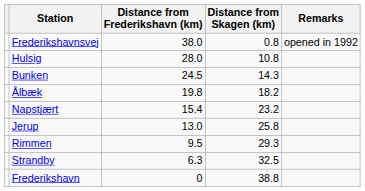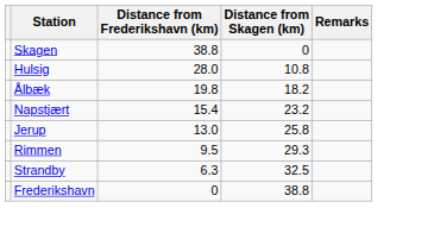 <table class=wikitable>
 <tr>
 <th></th>
 <th>Station</th>
 <th>Distance from<br>Frederikshavn (km)</th>
 <th>Distance from<br>Skagen (km)</th>
 <th>Remarks</th>
 </tr>
 <tr>
 <td></td>
-<td><a href='#'>Frederikshavnsvej</a></td>
-<td style="text-align:right;">38.0</td>
-<td style="text-align:right;">0.8</td>
-<td style="text-align:right;">opened in 1992</td>
+<td><a href='#'>Skagen</a></td>
+<td style="text-align:right;">38.8</td>
+<td style="text-align:right;">0</td>
+<td style="text-align:right;"></td>
 </tr>
 <tr>
 <td></td>
 <td><a href='#'>Hulsig</a></td>
 <td style="text-align:right;">28.0</td>
 <td style="text-align:right;">10.8</td>
-<td style="text-align:right;"></td>
-</tr>
-<tr>
-<td></td>
-<td><a href='#'>Bunken</a></td>
-<td style="text-align:right;">24.5</td>
-<td style="text-align:right;">14.3</td>
 <td style="text-align:right;"></td>
 </tr>
 <tr>
 <td></td>
 <td><a href='#'>Ålbæk</a></td>
 <td style="text-align:right;">19.8</td>
 <td style="text-align:right;">18.2</td>
 <td style="text-align:right;"></td>
 </tr>
 <tr>
 <td></td>
 <td><a href='#'>Napstjært</a></td>
 <td style="text-align:right;">15.4</td>
 <td style="text-align:right;">23.2</td>
 <td style="text-align:right;"></td>
 </tr>
 <tr>
 <td></td>
 <td><a href='#'>Jerup</a></td>
 <td style="text-align:right;">13.0</td>
 <td style="text-align:right;">25.8</td>
 <td style="text-align:right;"></td>
 </tr>
 <tr>
 <td></td>
 <td><a href='#'>Rimmen</a></td>
 <td style="text-align:right;">9.5</td>
 <td style="text-align:right;">29.3</td>
 <td style="text-align:right;"></td>
 </tr>
 <tr>
 <td></td>
 <td><a href='#'>Strandby</a></td>
 <td style="text-align:right;">6.3</td>
 <td style="text-align:right;">32.5</td>
 <td style="text-align:right;"></td>
 </tr>
 <tr>
 <td></td>
 <td><a href='#'>Frederikshavn</a></td>
 <td style="text-align:right;">0</td>
 <td style="text-align:right;">38.8</td>
 <td style="text-align:right;"></td>
 </tr>
 </table>
